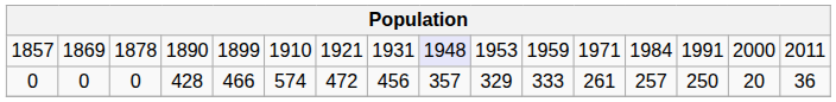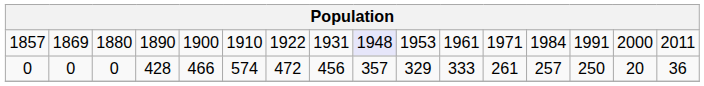 <table class="wikitable" style="margin: 0.5em auto; text-align: center;">
 <tr>
 <th colspan="16">Population</th>
 </tr>
 <tr>
 <td>1857</td>
 <td>1869</td>
-<td>1878</td>
+<td>1880</td>
 <td>1890</td>
-<td>1899</td>
+<td>1900</td>
 <td>1910</td>
-<td>1921</td>
+<td>1922</td>
 <td>1931</td>
 <td style="background: lavender;">1948</td>
 <td>1953</td>
-<td>1959</td>
+<td>1961</td>
 <td>1971</td>
 <td>1984</td>
 <td>1991</td>
 <td>2000</td>
 <td>2011</td>
 </tr>
 <tr>
 <td>0</td>
 <td>0</td>
 <td>0</td>
 <td>428</td>
 <td>466</td>
 <td>574</td>
 <td>472</td>
 <td>456</td>
 <td>357</td>
 <td>329</td>
 <td>333</td>
 <td>261</td>
 <td>257</td>
 <td>250</td>
 <td>20</td>
 <td>36</td>
 </tr>
 <tr>
 </tr>
 </table>
